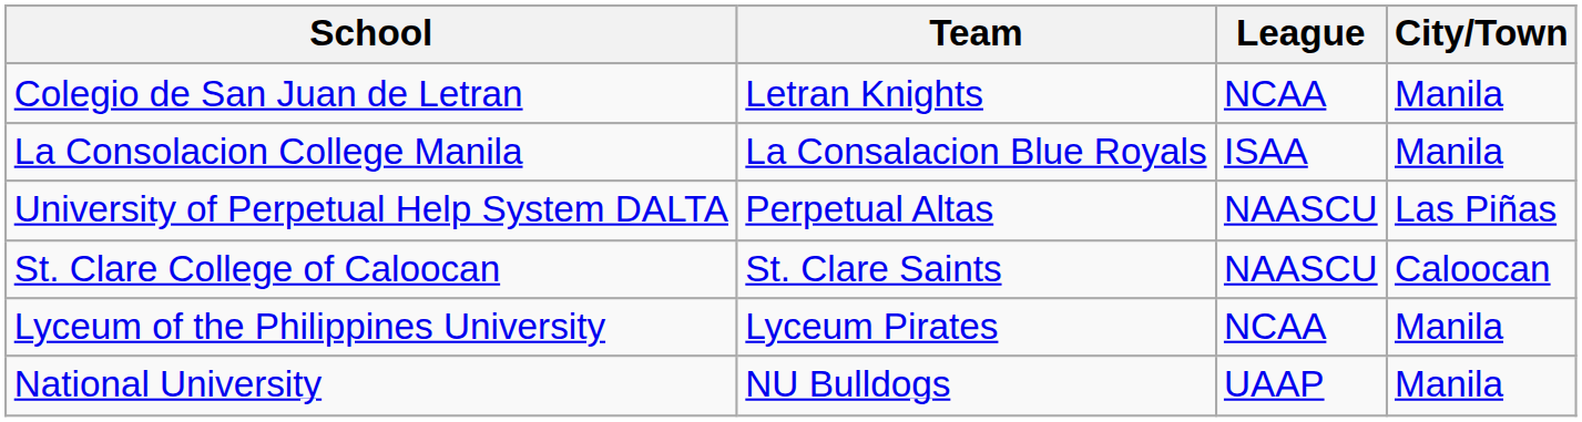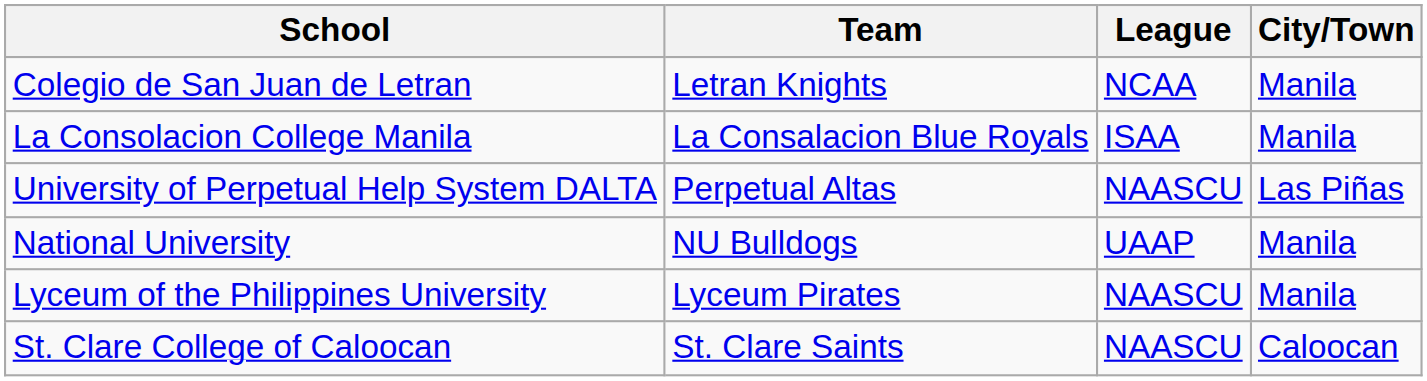 <table class=wikitable>
 <tr>
 <th>School</th>
 <th>Team</th>
 <th>League</th>
 <th>City/Town</th>
 </tr>
 <tr>
 <td><a href='#'>Colegio de San Juan de Letran</a></td>
 <td><a href='#'>Letran Knights</a></td>
 <td><a href='#'>NCAA</a></td>
 <td><a href='#'>Manila</a></td>
 </tr>
 <tr>
 <td><a href='#'>La Consolacion College Manila</a></td>
 <td><a href='#'>La Consalacion Blue Royals</a></td>
 <td><a href='#'>ISAA</a></td>
 <td><a href='#'>Manila</a></td>
 </tr>
 <tr>
 <td><a href='#'>University of Perpetual Help System DALTA</a></td>
 <td><a href='#'>Perpetual Altas</a></td>
 <td><a href='#'>NAASCU</a></td>
 <td><a href='#'>Las Piñas</a></td>
 </tr>
 <tr>
+<td><a href='#'>National University</a></td>
+<td><a href='#'>NU Bulldogs</a></td>
+<td><a href='#'>UAAP</a></td>
+<td><a href='#'>Manila</a></td>
+</tr>
+<tr>
+<td><a href='#'>Lyceum of the Philippines University</a></td>
+<td><a href='#'>Lyceum Pirates</a></td>
+<td><a href='#'>NAASCU</a></td>
+<td><a href='#'>Manila</a></td>
+</tr>
+<tr>
 <td><a href='#'>St. Clare College of Caloocan</a></td>
 <td><a href='#'>St. Clare Saints</a></td>
 <td><a href='#'>NAASCU</a></td>
 <td><a href='#'>Caloocan</a></td>
 </tr>
-<tr>
-<td><a href='#'>Lyceum of the Philippines University</a></td>
-<td><a href='#'>Lyceum Pirates</a></td>
-<td><a href='#'>NCAA</a></td>
-<td><a href='#'>Manila</a></td>
-</tr>
-<tr>
-<td><a href='#'>National University</a></td>
-<td><a href='#'>NU Bulldogs</a></td>
-<td><a href='#'>UAAP</a></td>
-<td><a href='#'>Manila</a></td>
-</tr>
 </table>
